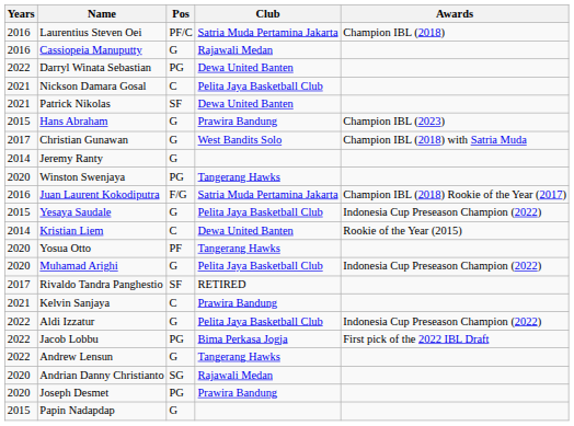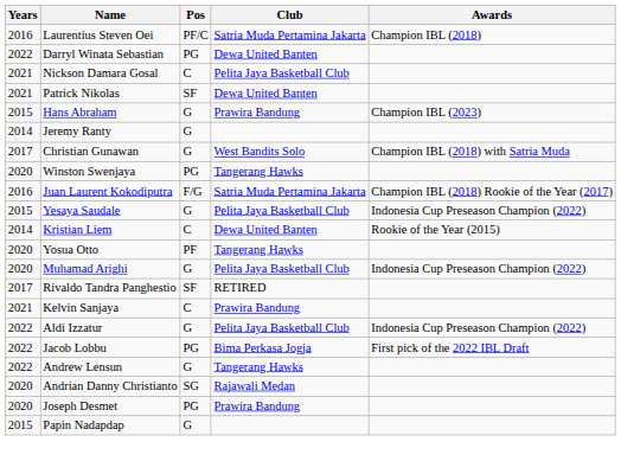 <table class="wikitable">
 <tr>
 <th>Years</th>
 <th>Name</th>
 <th>Pos</th>
 <th>Club</th>
 <th>Awards</th>
 </tr>
 <tr>
 <td>2016</td>
 <td>Laurentius Steven Oei</td>
 <td>PF/C</td>
 <td><a href='#'>Satria Muda Pertamina Jakarta</a></td>
 <td>Champion IBL (<a href='#'>2018</a>)</td>
-</tr>
-<tr>
-<td>2016</td>
-<td><a href='#'>Cassiopeia Manuputty</a></td>
-<td>G</td>
-<td><a href='#'>Rajawali Medan</a></td>
-<td></td>
 </tr>
 <tr>
 <td>2022</td>
 <td>Darryl Winata Sebastian</td>
 <td>PG</td>
 <td><a href='#'>Dewa United Banten</a></td>
 <td></td>
 </tr>
 <tr>
 <td>2021</td>
 <td>Nickson Damara Gosal</td>
 <td>C</td>
 <td><a href='#'>Pelita Jaya Basketball Club</a></td>
 <td></td>
 </tr>
 <tr>
 <td>2021</td>
 <td>Patrick Nikolas</td>
 <td>SF</td>
 <td><a href='#'>Dewa United Banten</a></td>
 <td></td>
 </tr>
 <tr>
 <td>2015</td>
 <td><a href='#'>Hans Abraham</a></td>
 <td>G</td>
 <td><a href='#'>Prawira Bandung</a></td>
 <td>Champion IBL (<a href='#'>2023</a>)</td>
 </tr>
 <tr>
+<td>2014</td>
+<td>Jeremy Ranty</td>
+<td>G</td>
+<td></td>
+<td></td>
+</tr>
+<tr>
 <td>2017</td>
 <td>Christian Gunawan</td>
 <td>G</td>
 <td><a href='#'>West Bandits Solo</a></td>
 <td>Champion IBL (<a href='#'>2018</a>) with <a href='#'>Satria Muda</a></td>
-</tr>
-<tr>
-<td>2014</td>
-<td>Jeremy Ranty</td>
-<td>G</td>
-<td></td>
-<td></td>
 </tr>
 <tr>
 <td>2020</td>
 <td>Winston Swenjaya</td>
 <td>PG</td>
 <td><a href='#'>Tangerang Hawks</a></td>
 <td></td>
 </tr>
 <tr>
 <td>2016</td>
 <td><a href='#'>Juan Laurent Kokodiputra</a></td>
 <td>F/G</td>
 <td><a href='#'>Satria Muda Pertamina Jakarta</a></td>
 <td>Champion IBL (<a href='#'>2018</a>) Rookie of the Year (<a href='#'>2017</a>)</td>
 </tr>
 <tr>
 <td>2015</td>
 <td><a href='#'>Yesaya Saudale</a></td>
 <td>G</td>
 <td><a href='#'>Pelita Jaya Basketball Club</a></td>
 <td>Indonesia Cup Preseason Champion (<a href='#'>2022</a>)</td>
 </tr>
 <tr>
 <td>2014</td>
 <td><a href='#'>Kristian Liem</a></td>
 <td>C</td>
 <td><a href='#'>Dewa United Banten</a></td>
 <td>Rookie of the Year (2015)</td>
 </tr>
 <tr>
 <td>2020</td>
 <td>Yosua Otto</td>
 <td>PF</td>
 <td><a href='#'>Tangerang Hawks</a></td>
 <td></td>
 </tr>
 <tr>
 <td>2020</td>
 <td><a href='#'>Muhamad Arighi</a></td>
 <td>G</td>
 <td><a href='#'>Pelita Jaya Basketball Club</a></td>
 <td>Indonesia Cup Preseason Champion (<a href='#'>2022</a>)</td>
 </tr>
 <tr>
 <td>2017</td>
 <td>Rivaldo Tandra Panghestio</td>
 <td>SF</td>
 <td>RETIRED</td>
 <td></td>
 </tr>
 <tr>
 <td>2021</td>
 <td>Kelvin Sanjaya</td>
 <td>C</td>
 <td><a href='#'>Prawira Bandung</a></td>
 <td></td>
 </tr>
 <tr>
 <td>2022</td>
 <td>Aldi Izzatur</td>
 <td>G</td>
 <td><a href='#'>Pelita Jaya Basketball Club</a></td>
 <td>Indonesia Cup Preseason Champion (<a href='#'>2022</a>)</td>
 </tr>
 <tr>
 <td>2022</td>
 <td>Jacob Lobbu</td>
 <td>PG</td>
 <td><a href='#'>Bima Perkasa Jogja</a></td>
 <td>First pick of the <a href='#'>2022 IBL Draft</a></td>
 </tr>
 <tr>
 <td>2022</td>
 <td>Andrew Lensun</td>
 <td>G</td>
 <td><a href='#'>Tangerang Hawks</a></td>
 <td></td>
 </tr>
 <tr>
 <td>2020</td>
 <td>Andrian Danny Christianto</td>
 <td>SG</td>
 <td><a href='#'>Rajawali Medan</a></td>
 <td></td>
 </tr>
 <tr>
 <td>2020</td>
 <td>Joseph Desmet</td>
 <td>PG</td>
 <td><a href='#'>Prawira Bandung</a></td>
 <td></td>
 </tr>
 <tr>
 <td>2015</td>
 <td>Papin Nadapdap</td>
 <td>G</td>
 <td></td>
 <td></td>
 </tr>
 </table>
